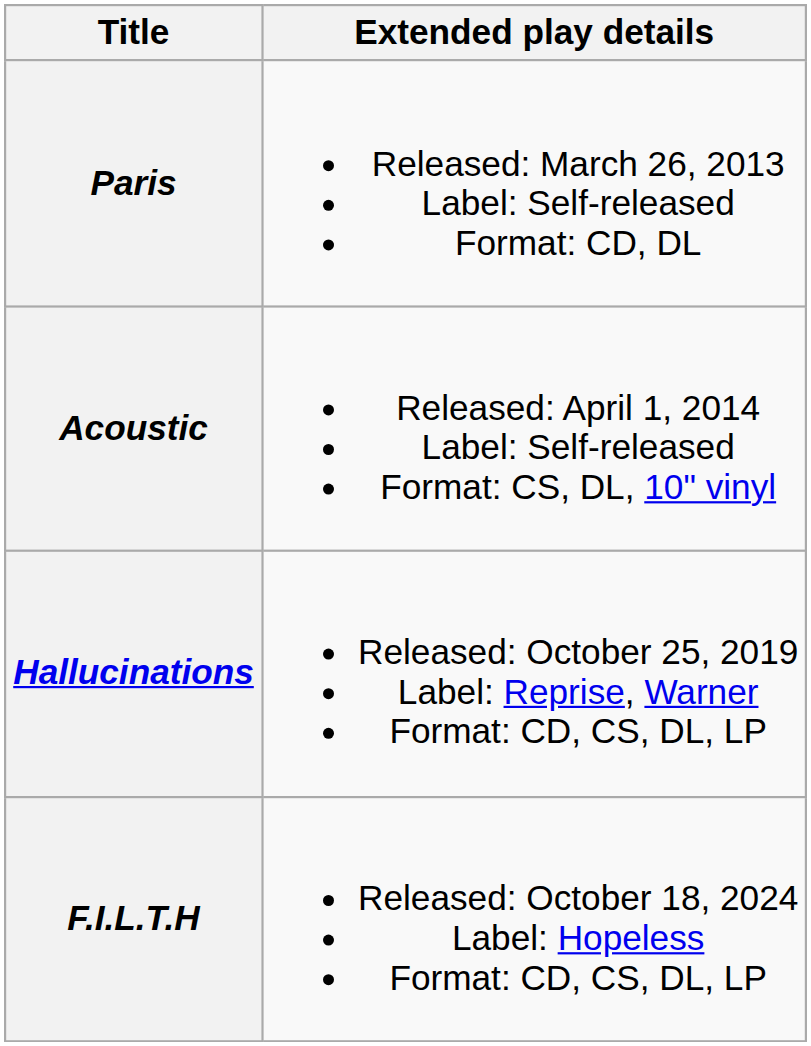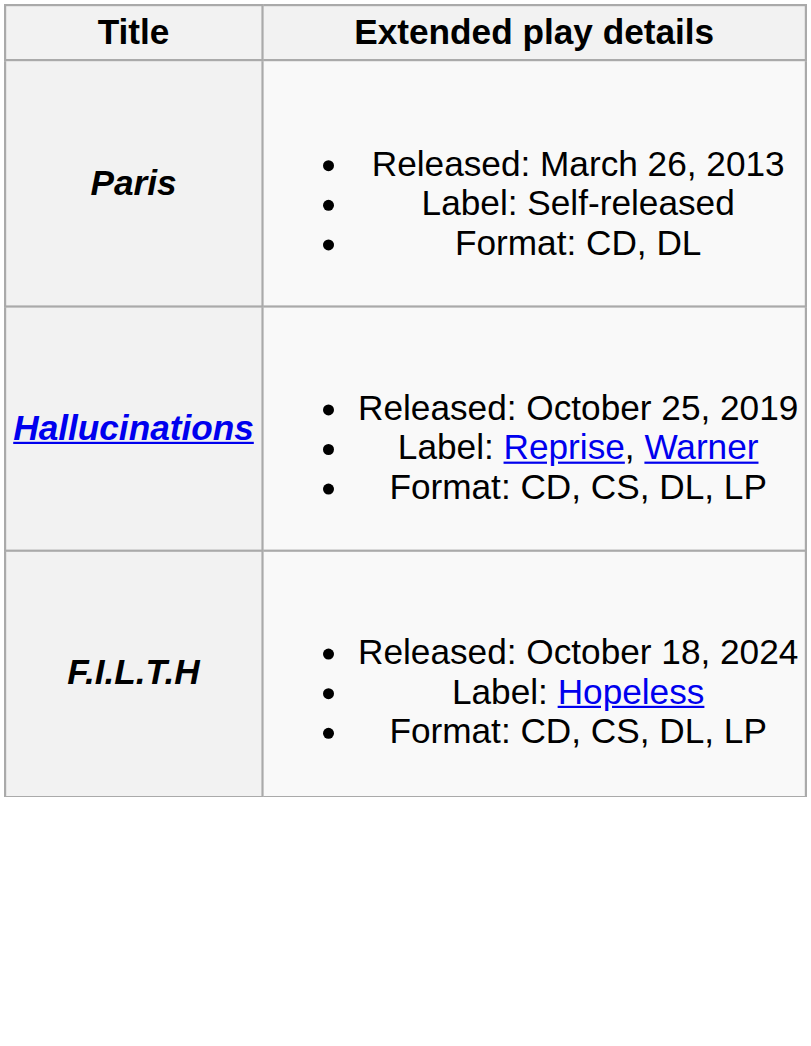 <table class="wikitable plainrowheaders" style="text-align:center;">
 <tr>
 <th scope="col">Title</th>
 <th scope="col">Extended play details</th>
 </tr>
 <tr>
 <th scope="row"><em>Paris</em></th>
 <td><br><ul><li>Released: March 26, 2013</li><li>Label: Self-released</li><li>Format: CD, DL</li></ul></td>
 </tr>
 <tr>
-<th scope="row"><em>Acoustic</em></th>
-<td><br><ul><li>Released: April 1, 2014</li><li>Label: Self-released</li><li>Format: CS, DL, <a href='#'>10" vinyl</a></li></ul></td>
-</tr>
-<tr>
 <th scope="row"><em><a href='#'>Hallucinations</a></em></th>
 <td><br><ul><li>Released: October 25, 2019</li><li>Label: <a href='#'>Reprise</a>, <a href='#'>Warner</a></li><li>Format: CD, CS, DL, LP</li></ul></td>
 </tr>
 <tr>
 <th scope="row"><em>F.I.L.T.H</em></th>
 <td><br><ul><li>Released: October 18, 2024</li><li>Label: <a href='#'>Hopeless</a></li><li>Format: CD, CS, DL, LP</li></ul></td>
 </tr>
 </table>
